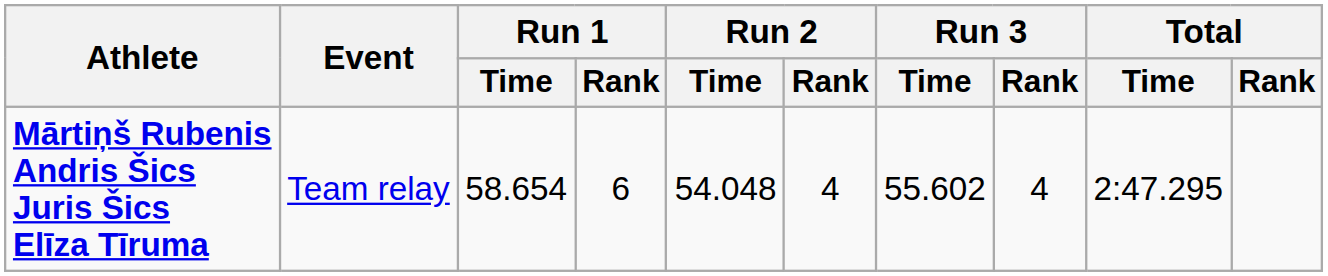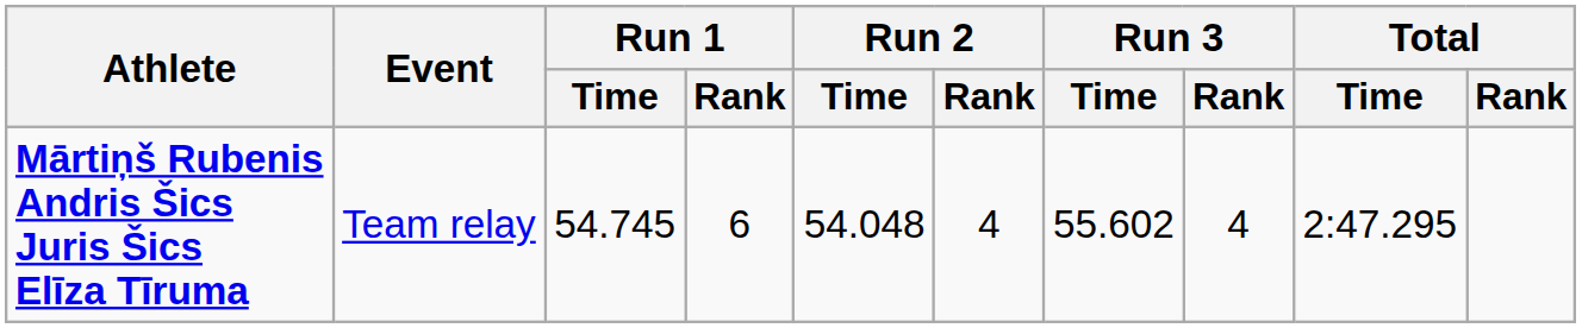 <table class="wikitable" style="font-size:90%">
 <tr>
 <th rowspan="2">Athlete</th>
 <th rowspan="2">Event</th>
 <th colspan=2>Run 1</th>
 <th colspan=2>Run 2</th>
 <th colspan=2>Run 3</th>
 <th colspan=2>Total</th>
 </tr>
 <tr style="font-size:95%">
 <th>Time</th>
 <th>Rank</th>
 <th>Time</th>
 <th>Rank</th>
 <th>Time</th>
 <th>Rank</th>
 <th>Time</th>
 <th>Rank</th>
 </tr>
 <tr align=center>
 <td align=left><strong><a href='#'>Mārtiņš Rubenis</a><br><a href='#'>Andris Šics</a><br><a href='#'>Juris Šics</a><br><a href='#'>Elīza Tīruma</a></strong></td>
 <td align=left><a href='#'>Team relay</a></td>
-<td>58.654</td>
+<td>54.745</td>
 <td>6</td>
 <td>54.048</td>
 <td>4</td>
 <td>55.602</td>
 <td>4</td>
 <td>2:47.295</td>
 <td></td>
 </tr>
 </table>
